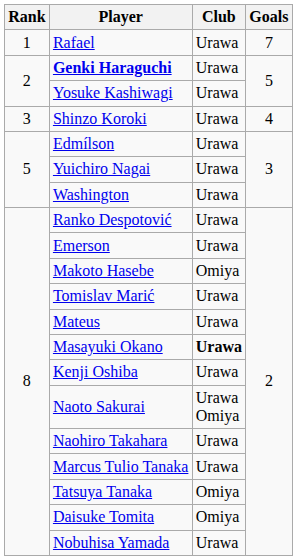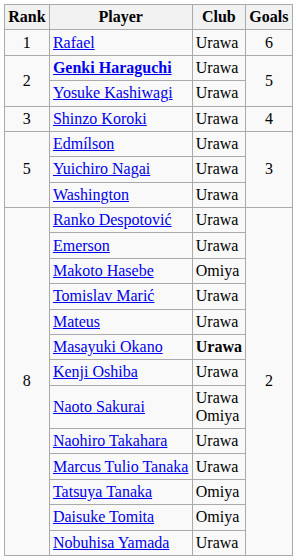 <table class="wikitable" style="text-align:center">
 <tr>
 <th>Rank</th>
 <th>Player</th>
 <th>Club</th>
 <th>Goals</th>
 </tr>
 <tr>
 <td>1</td>
 <td align=left> <a href='#'>Rafael</a></td>
 <td align=left>Urawa</td>
-<td>7</td>
+<td>6</td>
 </tr>
 <tr>
 <td rowspan=2>2</td>
 <td align=left> <strong><a href='#'>Genki Haraguchi</a></strong></td>
 <td align=left>Urawa</td>
 <td rowspan=2>5</td>
 </tr>
 <tr>
 <td align=left> <a href='#'>Yosuke Kashiwagi</a></td>
 <td align=left>Urawa</td>
 </tr>
 <tr>
 <td>3</td>
 <td align=left> <a href='#'>Shinzo Koroki</a></td>
 <td align=left>Urawa</td>
 <td>4</td>
 </tr>
 <tr>
 <td rowspan=3>5</td>
 <td align=left> <a href='#'>Edmílson</a></td>
 <td align=left>Urawa</td>
 <td rowspan=3>3</td>
 </tr>
 <tr>
 <td align=left> <a href='#'>Yuichiro Nagai</a></td>
 <td align=left>Urawa</td>
 </tr>
 <tr>
 <td align=left> <a href='#'>Washington</a></td>
 <td align=left>Urawa</td>
 </tr>
 <tr>
 <td rowspan=13>8</td>
 <td align=left> <a href='#'>Ranko Despotović</a></td>
 <td align=left>Urawa</td>
 <td rowspan=13>2</td>
 </tr>
 <tr>
 <td align=left> <a href='#'>Emerson</a></td>
 <td align=left>Urawa</td>
 </tr>
 <tr>
 <td align=left> <a href='#'>Makoto Hasebe</a></td>
 <td align=left>Omiya</td>
 </tr>
 <tr>
 <td align=left> <a href='#'>Tomislav Marić</a></td>
 <td align=left>Urawa</td>
 </tr>
 <tr>
 <td align=left> <a href='#'>Mateus</a></td>
 <td align=left>Urawa</td>
 </tr>
 <tr>
 <td align=left> <a href='#'>Masayuki Okano</a></td>
 <td align=left><strong>Urawa</strong></td>
 </tr>
 <tr>
 <td align=left> <a href='#'>Kenji Oshiba</a></td>
 <td align=left>Urawa</td>
 </tr>
 <tr>
 <td align=left> <a href='#'>Naoto Sakurai</a></td>
 <td align=left>Urawa<br>Omiya</td>
 </tr>
 <tr>
 <td align=left> <a href='#'>Naohiro Takahara</a></td>
 <td align=left>Urawa</td>
 </tr>
 <tr>
 <td align=left> <a href='#'>Marcus Tulio Tanaka</a></td>
 <td align=left>Urawa</td>
 </tr>
 <tr>
 <td align=left> <a href='#'>Tatsuya Tanaka</a></td>
 <td align=left>Omiya</td>
 </tr>
 <tr>
 <td align=left> <a href='#'>Daisuke Tomita</a></td>
 <td align=left>Omiya</td>
 </tr>
 <tr>
 <td align=left> <a href='#'>Nobuhisa Yamada</a></td>
 <td align=left>Urawa</td>
 </tr>
 </table>
